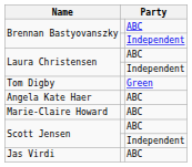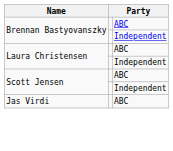 <table class="wikitable">
 <tr>
 <th>Name</th>
 <th colspan="2">Party</th>
 </tr>
 <tr>
 <td rowspan="2">Brennan Bastyovanszky</td>
 <td></td>
 <td><a href='#'>ABC</a> </td>
 </tr>
 <tr>
 <td></td>
 <td><a href='#'>Independent</a> </td>
 </tr>
 <tr>
 <td rowspan="2">Laura Christensen</td>
 <td></td>
 <td>ABC </td>
 </tr>
 <tr>
 <td></td>
 <td>Independent </td>
 </tr>
 <tr>
-<td>Tom Digby</td>
-<td></td>
-<td><a href='#'>Green</a></td>
-</tr>
-<tr>
-<td>Angela Kate Haer</td>
-<td></td>
-<td>ABC</td>
-</tr>
-<tr>
-<td>Marie-Claire Howard</td>
-<td></td>
-<td>ABC</td>
-</tr>
-<tr>
 <td rowspan="2">Scott Jensen</td>
 <td></td>
 <td>ABC </td>
 </tr>
 <tr>
 <td></td>
 <td>Independent </td>
 </tr>
 <tr>
 <td>Jas Virdi</td>
 <td></td>
 <td>ABC</td>
 </tr>
 </table>
